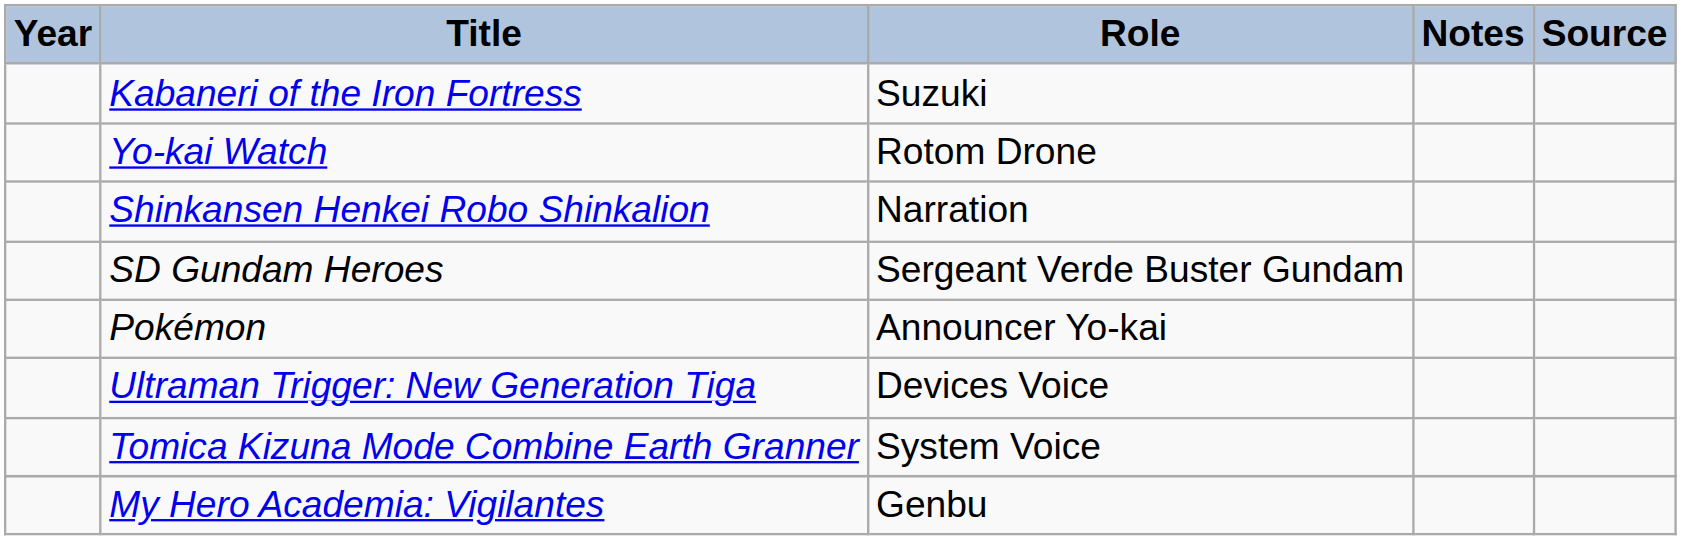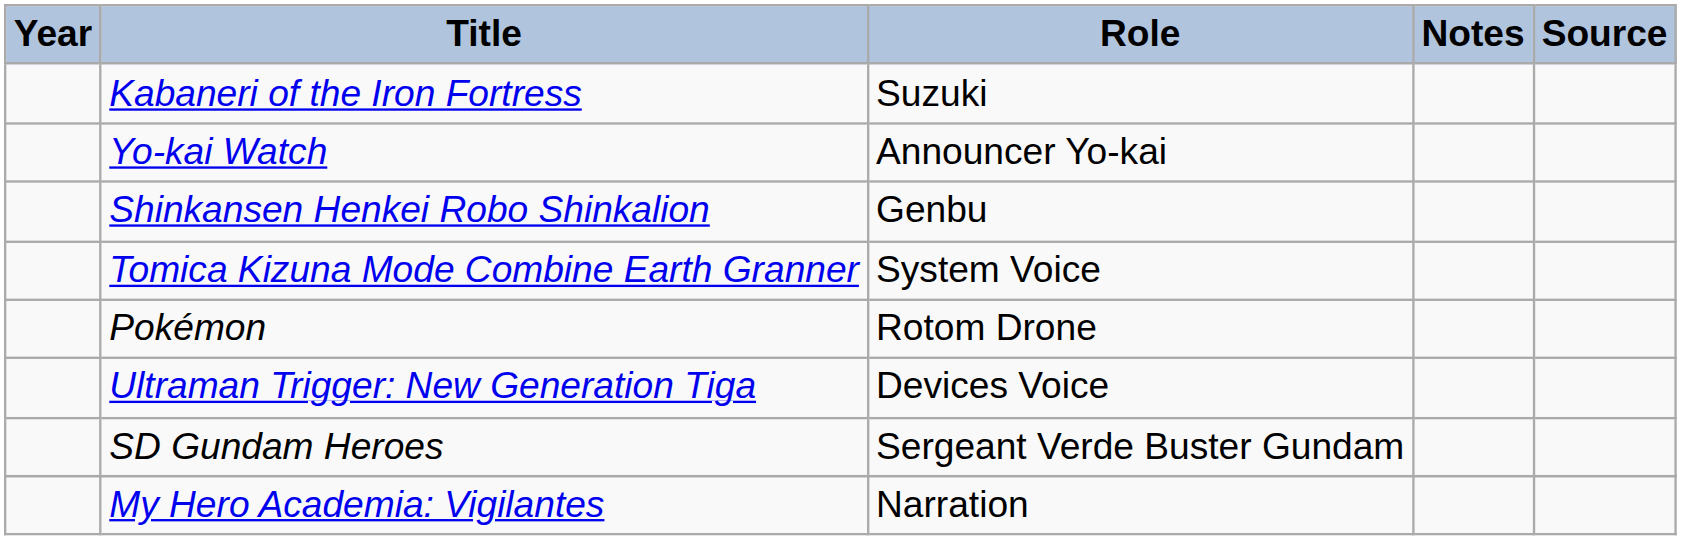 <table class="wikitable sortable plainrowheaders">
 <tr>
 <th style="background:#b0c4de;">Year </th>
 <th style="background:#b0c4de;">Title</th>
 <th style="background:#b0c4de;">Role </th>
 <th style="background:#b0c4de;" class="unsortable">Notes </th>
 <th style="background:#b0c4de;" class="unsortable">Source</th>
 </tr>
 <tr>
 <td></td>
 <td><em><a href='#'>Kabaneri of the Iron Fortress</a></em></td>
 <td>Suzuki</td>
 <td> </td>
 <td></td>
 </tr>
 <tr>
 <td></td>
 <td><em><a href='#'>Yo-kai Watch</a></em></td>
-<td>Rotom Drone</td>
+<td>Announcer Yo-kai</td>
 <td> </td>
 <td></td>
 </tr>
 <tr>
 <td></td>
 <td><em><a href='#'>Shinkansen Henkei Robo Shinkalion</a></em></td>
-<td>Narration</td>
+<td>Genbu</td>
 <td> </td>
 <td></td>
 </tr>
 <tr>
 <td></td>
-<td><em>SD Gundam Heroes</em></td>
-<td>Sergeant Verde Buster Gundam</td>
+<td><em><a href='#'>Tomica Kizuna Mode Combine Earth Granner</a></em></td>
+<td>System Voice</td>
 <td> </td>
 <td></td>
 </tr>
 <tr>
 <td></td>
 <td><em>Pokémon</em></td>
-<td>Announcer Yo-kai</td>
+<td>Rotom Drone</td>
 <td> </td>
 <td></td>
 </tr>
 <tr>
 <td></td>
 <td><em><a href='#'>Ultraman Trigger: New Generation Tiga</a></em></td>
 <td>Devices Voice</td>
 <td> </td>
 <td></td>
 </tr>
 <tr>
 <td></td>
-<td><em><a href='#'>Tomica Kizuna Mode Combine Earth Granner</a></em></td>
-<td>System Voice</td>
+<td><em>SD Gundam Heroes</em></td>
+<td>Sergeant Verde Buster Gundam</td>
 <td> </td>
 <td></td>
 </tr>
 <tr>
 </tr>
 <tr>
 <td></td>
 <td><em><a href='#'>My Hero Academia: Vigilantes</a></em></td>
-<td>Genbu</td>
+<td>Narration</td>
 <td> </td>
 <td></td>
 </tr>
 </table>
